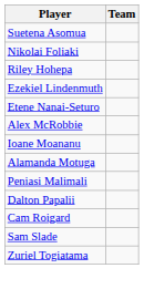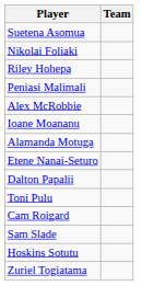 <table class="wikitable" border="1">
 <tr>
 <th>Player</th>
 <th>Team</th>
 </tr>
 <tr>
 <td><a href='#'>Suetena Asomua</a></td>
 <td></td>
 </tr>
 <tr>
 <td><a href='#'>Nikolai Foliaki</a></td>
 <td></td>
 </tr>
 <tr>
 <td><a href='#'>Riley Hohepa</a></td>
 <td></td>
 </tr>
 <tr>
-<td><a href='#'>Ezekiel Lindenmuth</a></td>
-<td></td>
-</tr>
-<tr>
-<td><a href='#'>Etene Nanai-Seturo</a></td>
+<td><a href='#'>Peniasi Malimali</a></td>
 <td></td>
 </tr>
 <tr>
 <td><a href='#'>Alex McRobbie</a></td>
 <td></td>
 </tr>
 <tr>
 <td><a href='#'>Ioane Moananu</a></td>
 <td></td>
 </tr>
 <tr>
 <td><a href='#'>Alamanda Motuga</a></td>
 <td></td>
 </tr>
 <tr>
-<td><a href='#'>Peniasi Malimali</a></td>
+<td><a href='#'>Etene Nanai-Seturo</a></td>
 <td></td>
 </tr>
 <tr>
 <td><a href='#'>Dalton Papalii</a></td>
+<td></td>
+</tr>
+<tr>
+<td><a href='#'>Toni Pulu</a></td>
 <td></td>
 </tr>
 <tr>
 <td><a href='#'>Cam Roigard</a></td>
 <td></td>
 </tr>
 <tr>
 <td><a href='#'>Sam Slade</a></td>
 <td></td>
 </tr>
 <tr>
+<td><a href='#'>Hoskins Sotutu</a></td>
+<td></td>
+</tr>
+<tr>
 <td><a href='#'>Zuriel Togiatama</a></td>
 <td></td>
 </tr>
 </table>
